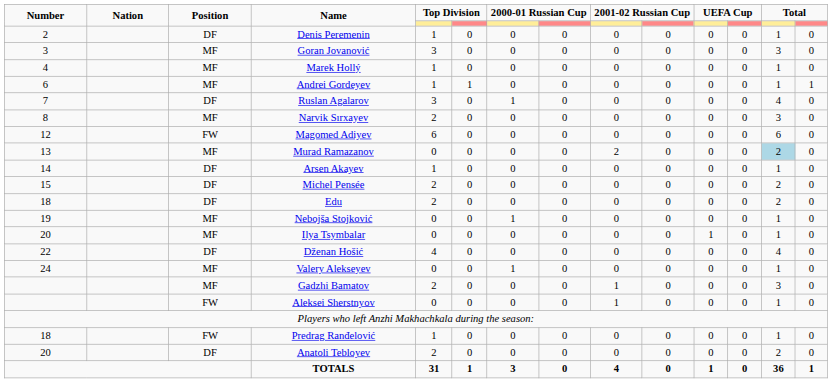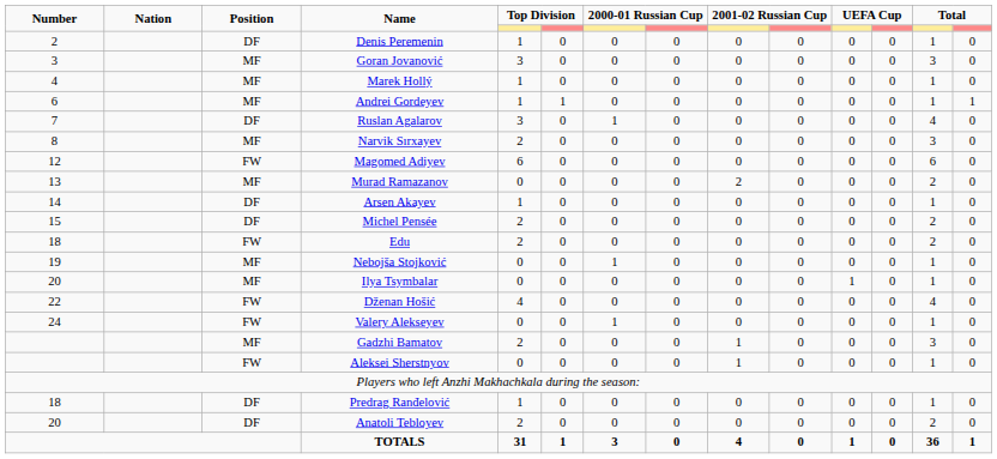 <table class="wikitable" style="font-size: 100%; text-align: center;">
 <tr>
 <td rowspan="2" width="10%" align="center"><strong>Number</strong></td>
 <td rowspan="2" width="10%" align="center"><strong>Nation</strong></td>
 <td rowspan="2" width="10%" align="center"><strong>Position</strong></td>
 <td rowspan="2" width="20%" align="center"><strong>Name</strong></td>
 <td colspan="2" align="center"><strong>Top Division</strong></td>
 <td colspan="2" align="center"><strong>2000-01 Russian Cup</strong></td>
 <td colspan="2" align="center"><strong>2001-02 Russian Cup</strong></td>
 <td colspan="2" align="center"><strong>UEFA Cup</strong></td>
 <td colspan="2" align="center"><strong>Total</strong></td>
 </tr>
 <tr>
 <th width=60 style="background: #FFEE99"></th>
 <th width=60 style="background: #FF8888"></th>
 <th width=100 style="background: #FFEE99"></th>
 <th width=100 style="background: #FF8888"></th>
 <th width=100 style="background: #FFEE99"></th>
 <th width=100 style="background: #FF8888"></th>
 <th width=60 style="background: #FFEE99"></th>
 <th width=60 style="background: #FF8888"></th>
 <th width=60 style="background: #FFEE99"></th>
 <th width=60 style="background: #FF8888"></th>
 </tr>
 <tr>
 <td>2</td>
 <td></td>
 <td>DF</td>
 <td><a href='#'>Denis Peremenin</a></td>
 <td>1</td>
 <td>0</td>
 <td>0</td>
 <td>0</td>
 <td>0</td>
 <td>0</td>
 <td>0</td>
 <td>0</td>
 <td>1</td>
 <td>0</td>
 </tr>
 <tr>
 <td>3</td>
 <td></td>
 <td>MF</td>
 <td><a href='#'>Goran Jovanović</a></td>
 <td>3</td>
 <td>0</td>
 <td>0</td>
 <td>0</td>
 <td>0</td>
 <td>0</td>
 <td>0</td>
 <td>0</td>
 <td>3</td>
 <td>0</td>
 </tr>
 <tr>
 <td>4</td>
 <td></td>
 <td>MF</td>
 <td><a href='#'>Marek Hollý</a></td>
 <td>1</td>
 <td>0</td>
 <td>0</td>
 <td>0</td>
 <td>0</td>
 <td>0</td>
 <td>0</td>
 <td>0</td>
 <td>1</td>
 <td>0</td>
 </tr>
 <tr>
 <td>6</td>
 <td></td>
 <td>MF</td>
 <td><a href='#'>Andrei Gordeyev</a></td>
 <td>1</td>
 <td>1</td>
 <td>0</td>
 <td>0</td>
 <td>0</td>
 <td>0</td>
 <td>0</td>
 <td>0</td>
 <td>1</td>
 <td>1</td>
 </tr>
 <tr>
 <td>7</td>
 <td></td>
 <td>DF</td>
 <td><a href='#'>Ruslan Agalarov</a></td>
 <td>3</td>
 <td>0</td>
 <td>1</td>
 <td>0</td>
 <td>0</td>
 <td>0</td>
 <td>0</td>
 <td>0</td>
 <td>4</td>
 <td>0</td>
 </tr>
 <tr>
 <td>8</td>
 <td></td>
 <td>MF</td>
 <td><a href='#'>Narvik Sırxayev</a></td>
 <td>2</td>
 <td>0</td>
 <td>0</td>
 <td>0</td>
 <td>0</td>
 <td>0</td>
 <td>0</td>
 <td>0</td>
 <td>3</td>
 <td>0</td>
 </tr>
 <tr>
 <td>12</td>
 <td></td>
 <td>FW</td>
 <td><a href='#'>Magomed Adiyev</a></td>
 <td>6</td>
 <td>0</td>
 <td>0</td>
 <td>0</td>
 <td>0</td>
 <td>0</td>
 <td>0</td>
 <td>0</td>
 <td>6</td>
 <td>0</td>
 </tr>
 <tr>
 <td>13</td>
 <td></td>
 <td>MF</td>
 <td><a href='#'>Murad Ramazanov</a></td>
 <td>0</td>
 <td>0</td>
 <td>0</td>
 <td>0</td>
 <td>2</td>
 <td>0</td>
 <td>0</td>
 <td>0</td>
-<td style="background: lightblue;">2</td>
+<td>2</td>
 <td>0</td>
 </tr>
 <tr>
 <td>14</td>
 <td></td>
 <td>DF</td>
 <td><a href='#'>Arsen Akayev</a></td>
 <td>1</td>
 <td>0</td>
 <td>0</td>
 <td>0</td>
 <td>0</td>
 <td>0</td>
 <td>0</td>
 <td>0</td>
 <td>1</td>
 <td>0</td>
 </tr>
 <tr>
 <td>15</td>
 <td></td>
 <td>DF</td>
 <td><a href='#'>Michel Pensée</a></td>
 <td>2</td>
 <td>0</td>
 <td>0</td>
 <td>0</td>
 <td>0</td>
 <td>0</td>
 <td>0</td>
 <td>0</td>
 <td>2</td>
 <td>0</td>
 </tr>
 <tr>
 <td>18</td>
 <td></td>
-<td>DF</td>
+<td>FW</td>
 <td><a href='#'>Edu</a></td>
 <td>2</td>
 <td>0</td>
 <td>0</td>
 <td>0</td>
 <td>0</td>
 <td>0</td>
 <td>0</td>
 <td>0</td>
 <td>2</td>
 <td>0</td>
 </tr>
 <tr>
 <td>19</td>
 <td></td>
 <td>MF</td>
 <td><a href='#'>Nebojša Stojković</a></td>
 <td>0</td>
 <td>0</td>
 <td>1</td>
 <td>0</td>
 <td>0</td>
 <td>0</td>
 <td>0</td>
 <td>0</td>
 <td>1</td>
 <td>0</td>
 </tr>
 <tr>
 <td>20</td>
 <td></td>
 <td>MF</td>
 <td><a href='#'>Ilya Tsymbalar</a></td>
 <td>0</td>
 <td>0</td>
 <td>0</td>
 <td>0</td>
 <td>0</td>
 <td>0</td>
 <td>1</td>
 <td>0</td>
 <td>1</td>
 <td>0</td>
 </tr>
 <tr>
 <td>22</td>
 <td></td>
-<td>DF</td>
+<td>FW</td>
 <td><a href='#'>Dženan Hošić</a></td>
 <td>4</td>
 <td>0</td>
 <td>0</td>
 <td>0</td>
 <td>0</td>
 <td>0</td>
 <td>0</td>
 <td>0</td>
 <td>4</td>
 <td>0</td>
 </tr>
 <tr>
 <td>24</td>
 <td></td>
-<td>MF</td>
+<td>FW</td>
 <td><a href='#'>Valery Alekseyev</a></td>
 <td>0</td>
 <td>0</td>
 <td>1</td>
 <td>0</td>
 <td>0</td>
 <td>0</td>
 <td>0</td>
 <td>0</td>
 <td>1</td>
 <td>0</td>
 </tr>
 <tr>
 <td></td>
 <td></td>
 <td>MF</td>
 <td><a href='#'>Gadzhi Bamatov</a></td>
 <td>2</td>
 <td>0</td>
 <td>0</td>
 <td>0</td>
 <td>1</td>
 <td>0</td>
 <td>0</td>
 <td>0</td>
 <td>3</td>
 <td>0</td>
 </tr>
 <tr>
 <td></td>
 <td></td>
 <td>FW</td>
 <td><a href='#'>Aleksei Sherstnyov</a></td>
 <td>0</td>
 <td>0</td>
 <td>0</td>
 <td>0</td>
 <td>1</td>
 <td>0</td>
 <td>0</td>
 <td>0</td>
 <td>1</td>
 <td>0</td>
 </tr>
 <tr>
 <td colspan="14"><em>Players who left Anzhi Makhachkala during the season:</em></td>
 </tr>
 <tr>
 <td>18</td>
 <td></td>
-<td>FW</td>
+<td>DF</td>
 <td><a href='#'>Predrag Ranđelović</a></td>
 <td>1</td>
 <td>0</td>
 <td>0</td>
 <td>0</td>
 <td>0</td>
 <td>0</td>
 <td>0</td>
 <td>0</td>
 <td>1</td>
 <td>0</td>
 </tr>
 <tr>
 <td>20</td>
 <td></td>
 <td>DF</td>
 <td><a href='#'>Anatoli Tebloyev</a></td>
 <td>2</td>
 <td>0</td>
 <td>0</td>
 <td>0</td>
 <td>0</td>
 <td>0</td>
 <td>0</td>
 <td>0</td>
 <td>2</td>
 <td>0</td>
 </tr>
 <tr>
 <td colspan="3"></td>
 <td><strong>TOTALS</strong></td>
 <td><strong>31</strong></td>
 <td><strong>1</strong></td>
 <td><strong>3</strong></td>
 <td><strong>0</strong></td>
 <td><strong>4</strong></td>
 <td><strong>0</strong></td>
 <td><strong>1</strong></td>
 <td><strong>0</strong></td>
 <td><strong>36</strong></td>
 <td><strong>1</strong></td>
 </tr>
 </table>
